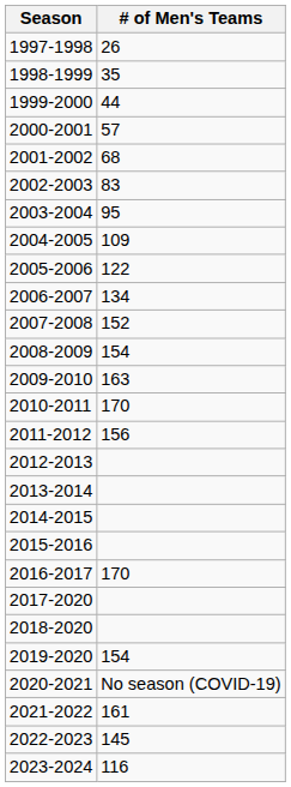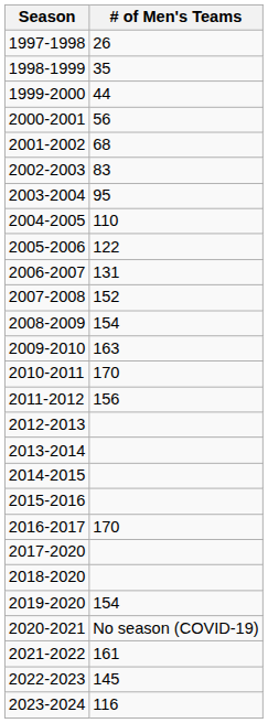 <table class="wikitable">
 <tr>
 <th>Season</th>
 <th># of Men's Teams</th>
 </tr>
 <tr>
 <td>1997-1998</td>
 <td>26</td>
 </tr>
 <tr>
 <td>1998-1999</td>
 <td>35</td>
 </tr>
 <tr>
 <td>1999-2000</td>
 <td>44</td>
 </tr>
 <tr>
 <td>2000-2001</td>
-<td>57</td>
+<td>56</td>
 </tr>
 <tr>
 <td>2001-2002</td>
 <td>68</td>
 </tr>
 <tr>
 <td>2002-2003</td>
 <td>83</td>
 </tr>
 <tr>
 <td>2003-2004</td>
 <td>95</td>
 </tr>
 <tr>
 <td>2004-2005</td>
-<td>109</td>
+<td>110</td>
 </tr>
 <tr>
 <td>2005-2006</td>
 <td>122</td>
 </tr>
 <tr>
 <td>2006-2007</td>
-<td>134</td>
+<td>131</td>
 </tr>
 <tr>
 <td>2007-2008</td>
 <td>152</td>
 </tr>
 <tr>
 <td>2008-2009</td>
 <td>154</td>
 </tr>
 <tr>
 <td>2009-2010</td>
 <td>163</td>
 </tr>
 <tr>
 <td>2010-2011</td>
 <td>170</td>
 </tr>
 <tr>
 <td>2011-2012</td>
 <td>156</td>
 </tr>
 <tr>
 <td>2012-2013</td>
 <td></td>
 </tr>
 <tr>
 <td>2013-2014</td>
 <td></td>
 </tr>
 <tr>
 <td>2014-2015</td>
 <td></td>
 </tr>
 <tr>
 <td>2015-2016</td>
 <td></td>
 </tr>
 <tr>
 <td>2016-2017</td>
 <td>170</td>
 </tr>
 <tr>
 <td>2017-2020</td>
 <td></td>
 </tr>
 <tr>
 <td>2018-2020</td>
 <td></td>
 </tr>
 <tr>
 <td>2019-2020</td>
 <td>154</td>
 </tr>
 <tr>
 <td>2020-2021</td>
 <td>No season (COVID-19)</td>
 </tr>
 <tr>
 <td>2021-2022</td>
 <td>161</td>
 </tr>
 <tr>
 <td>2022-2023</td>
 <td>145</td>
 </tr>
 <tr>
 <td>2023-2024</td>
 <td>116</td>
 </tr>
 </table>
